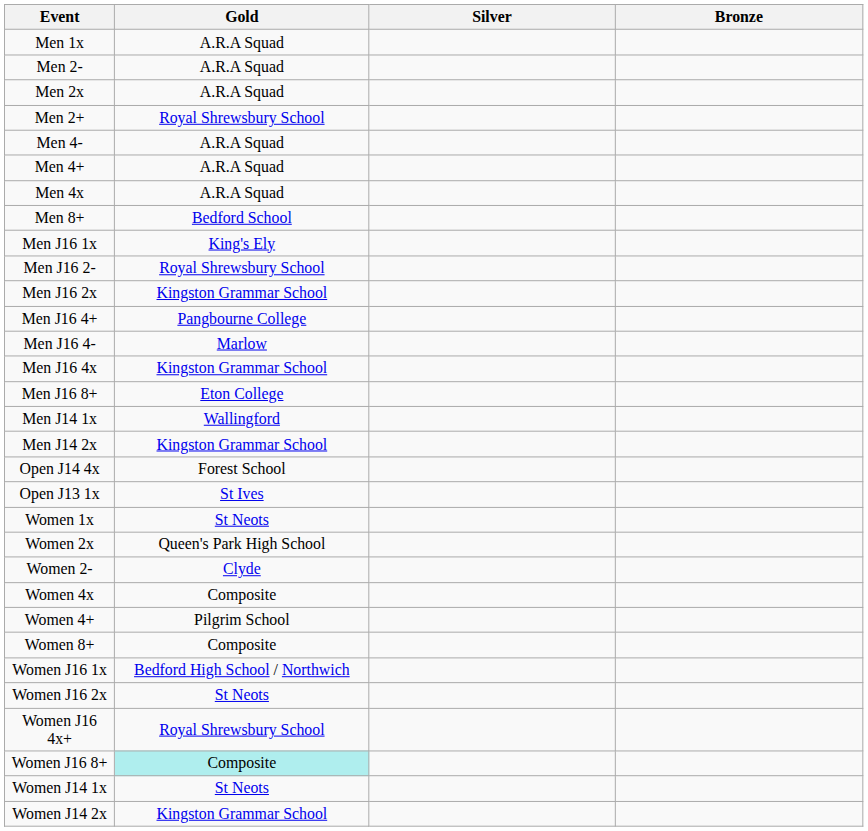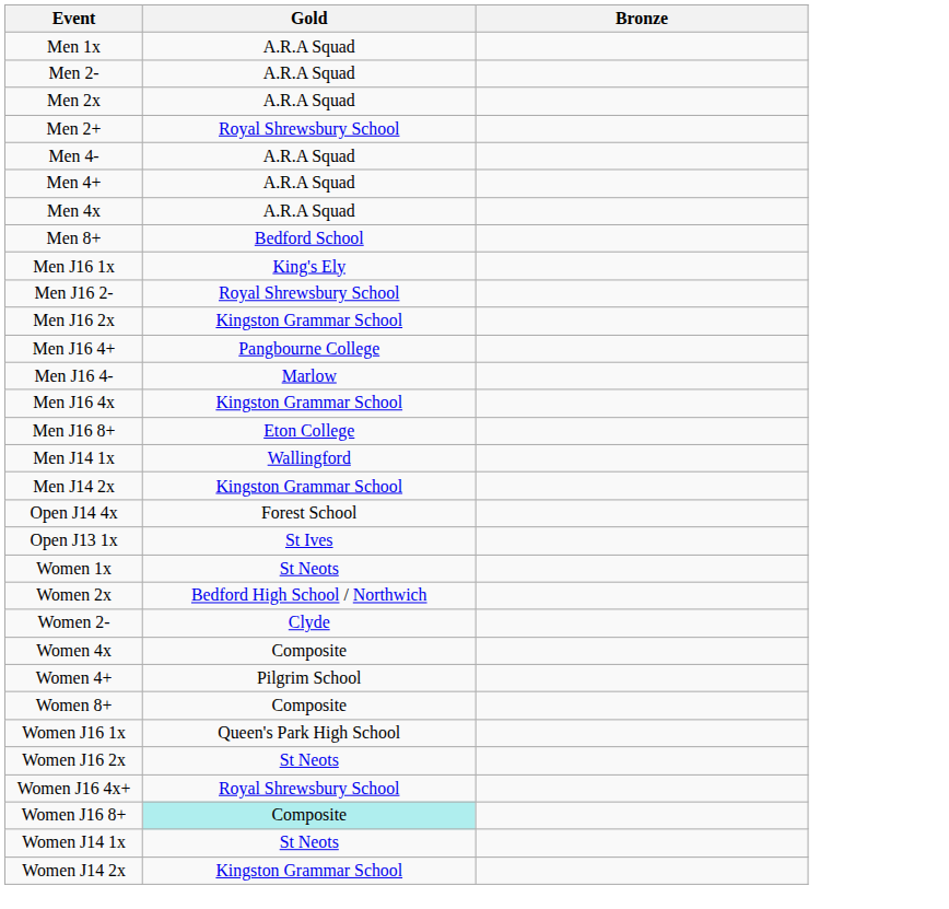 <table class="wikitable" style="text-align:center">
 <tr>
 <th width=120>Event</th>
 <th width=300>Gold</th>
-<th width=300>Silver</th>
 <th width=300>Bronze</th>
 </tr>
 <tr>
 <td>Men 1x</td>
 <td>A.R.A Squad</td>
 <td></td>
-<td></td>
 </tr>
 <tr>
 <td>Men 2-</td>
 <td>A.R.A Squad</td>
-<td></td>
 <td></td>
 </tr>
 <tr>
 <td>Men 2x</td>
 <td>A.R.A Squad</td>
 <td></td>
-<td></td>
 </tr>
 <tr>
 <td>Men 2+</td>
 <td><a href='#'>Royal Shrewsbury School</a></td>
-<td></td>
 <td></td>
 </tr>
 <tr>
 <td>Men 4-</td>
 <td>A.R.A Squad</td>
 <td></td>
-<td></td>
 </tr>
 <tr>
 <td>Men 4+</td>
 <td>A.R.A Squad</td>
-<td></td>
 <td></td>
 </tr>
 <tr>
 <td>Men 4x</td>
 <td>A.R.A Squad</td>
 <td></td>
-<td></td>
 </tr>
 <tr>
 <td>Men 8+</td>
 <td><a href='#'>Bedford School</a></td>
-<td></td>
 <td></td>
 </tr>
 <tr>
 <td>Men J16 1x</td>
 <td><a href='#'>King's Ely</a></td>
 <td></td>
-<td></td>
 </tr>
 <tr>
 <td>Men J16 2-</td>
 <td><a href='#'>Royal Shrewsbury School</a></td>
-<td></td>
 <td></td>
 </tr>
 <tr>
 <td>Men J16 2x</td>
 <td><a href='#'>Kingston Grammar School</a></td>
 <td></td>
-<td></td>
 </tr>
 <tr>
 <td>Men J16 4+</td>
 <td><a href='#'>Pangbourne College</a></td>
-<td></td>
 <td></td>
 </tr>
 <tr>
 <td>Men J16 4-</td>
 <td><a href='#'>Marlow</a></td>
 <td></td>
-<td></td>
 </tr>
 <tr>
 <td>Men J16 4x</td>
 <td><a href='#'>Kingston Grammar School</a></td>
-<td></td>
 <td></td>
 </tr>
 <tr>
 <td>Men J16 8+</td>
 <td><a href='#'>Eton College</a></td>
 <td></td>
-<td></td>
 </tr>
 <tr>
 <td>Men J14 1x</td>
 <td><a href='#'>Wallingford</a></td>
-<td></td>
 <td></td>
 </tr>
 <tr>
 <td>Men J14 2x</td>
 <td><a href='#'>Kingston Grammar School</a></td>
 <td></td>
-<td></td>
 </tr>
 <tr>
 <td>Open J14 4x</td>
 <td>Forest School</td>
-<td></td>
 <td></td>
 </tr>
 <tr>
 <td>Open J13 1x</td>
 <td><a href='#'>St Ives</a></td>
 <td></td>
-<td></td>
 </tr>
 <tr>
 <td>Women 1x</td>
 <td><a href='#'>St Neots</a></td>
 <td></td>
-<td></td>
 </tr>
 <tr>
 <td>Women 2x</td>
-<td>Queen's Park High School</td>
-<td></td>
+<td><a href='#'>Bedford High School</a> / <a href='#'>Northwich</a></td>
 <td></td>
 </tr>
 <tr>
 <td>Women 2-</td>
 <td><a href='#'>Clyde</a></td>
 <td></td>
-<td></td>
 </tr>
 <tr>
 <td>Women 4x</td>
 <td>Composite</td>
-<td></td>
 <td></td>
 </tr>
 <tr>
 <td>Women 4+</td>
 <td>Pilgrim School</td>
 <td></td>
-<td></td>
 </tr>
 <tr>
 <td>Women 8+</td>
 <td>Composite</td>
 <td></td>
-<td></td>
 </tr>
 <tr>
 <td>Women J16 1x</td>
-<td><a href='#'>Bedford High School</a> / <a href='#'>Northwich</a></td>
-<td></td>
+<td>Queen's Park High School</td>
 <td></td>
 </tr>
 <tr>
 <td>Women J16 2x</td>
 <td><a href='#'>St Neots</a></td>
 <td></td>
-<td></td>
 </tr>
 <tr>
 <td>Women J16 4x+</td>
 <td><a href='#'>Royal Shrewsbury School</a></td>
-<td></td>
 <td></td>
 </tr>
 <tr>
 <td>Women J16 8+</td>
 <td style="background: paleturquoise;">Composite</td>
 <td></td>
-<td></td>
 </tr>
 <tr>
 <td>Women J14 1x</td>
 <td><a href='#'>St Neots</a></td>
-<td></td>
 <td></td>
 </tr>
 <tr>
 <td>Women J14 2x</td>
 <td><a href='#'>Kingston Grammar School</a></td>
 <td></td>
-<td></td>
 </tr>
 </table>
